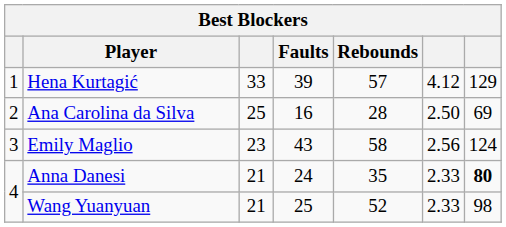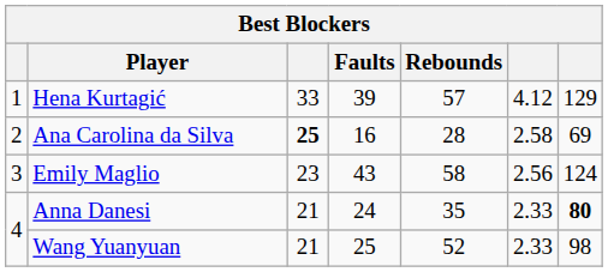 <table class="wikitable sortable" style=font-size:90%>
 <tr>
 <th colspan=7>Best Blockers</th>
 </tr>
 <tr>
 <th></th>
 <th width=158>Player</th>
 <th width=20></th>
 <th width=20>Faults</th>
 <th width=20>Rebounds</th>
 <th width=20></th>
 <th width=20></th>
 </tr>
 <tr>
 <td>1</td>
 <td> <a href='#'>Hena Kurtagić</a></td>
 <td align=center>33</td>
 <td align=center>39</td>
 <td align=center>57</td>
 <td align=center>4.12</td>
 <td align=center>129</td>
 </tr>
 <tr>
 <td>2</td>
 <td> <a href='#'>Ana Carolina da Silva</a></td>
-<td align=center>25</td>
+<td align=center><strong>25</strong></td>
 <td align=center>16</td>
 <td align=center>28</td>
-<td align=center>2.50</td>
+<td align=center>2.58</td>
 <td align=center>69</td>
 </tr>
 <tr>
 <td>3</td>
 <td> <a href='#'>Emily Maglio</a></td>
 <td align=center>23</td>
 <td align=center>43</td>
 <td align=center>58</td>
 <td align=center>2.56</td>
 <td align=center>124</td>
 </tr>
 <tr>
 <td rowspan="2">4</td>
 <td> <a href='#'>Anna Danesi</a></td>
 <td align=center>21</td>
 <td align=center>24</td>
 <td align=center>35</td>
 <td align=center>2.33</td>
 <td align=center><strong>80</strong></td>
 </tr>
 <tr>
 <td> <a href='#'>Wang Yuanyuan</a></td>
 <td align=center>21</td>
 <td align=center>25</td>
 <td align=center>52</td>
 <td align=center>2.33</td>
 <td align=center>98</td>
 </tr>
 </table>
